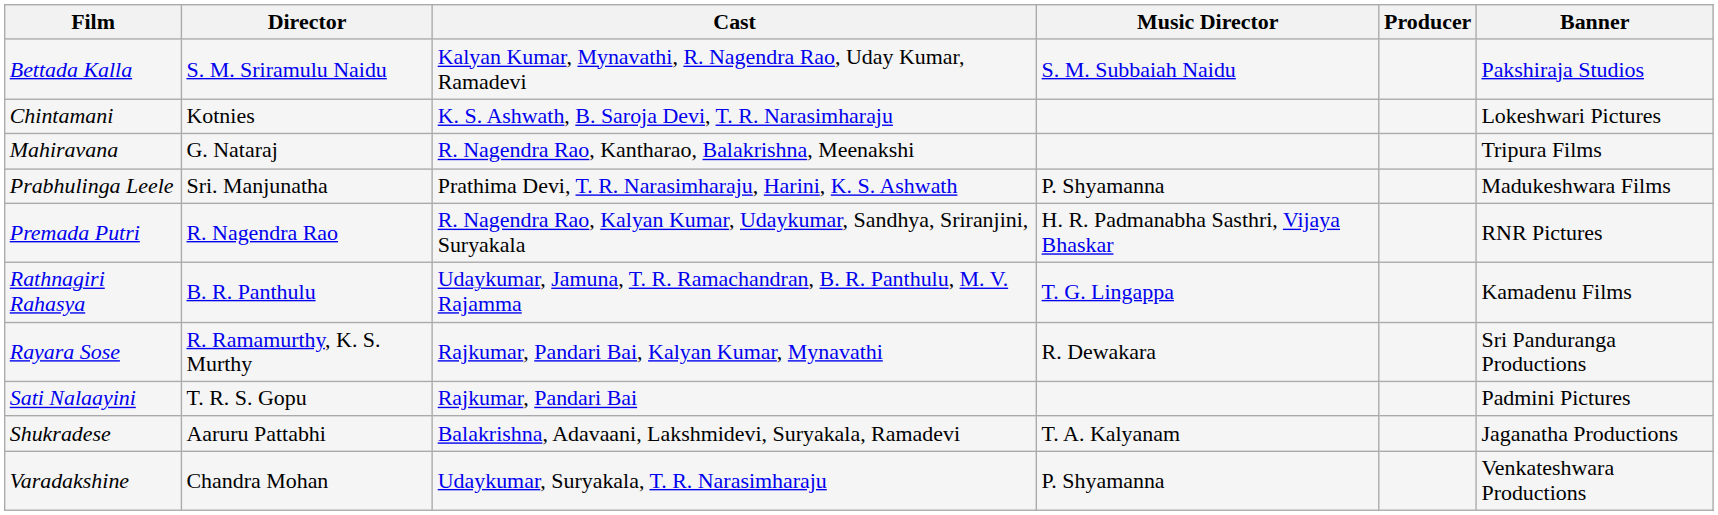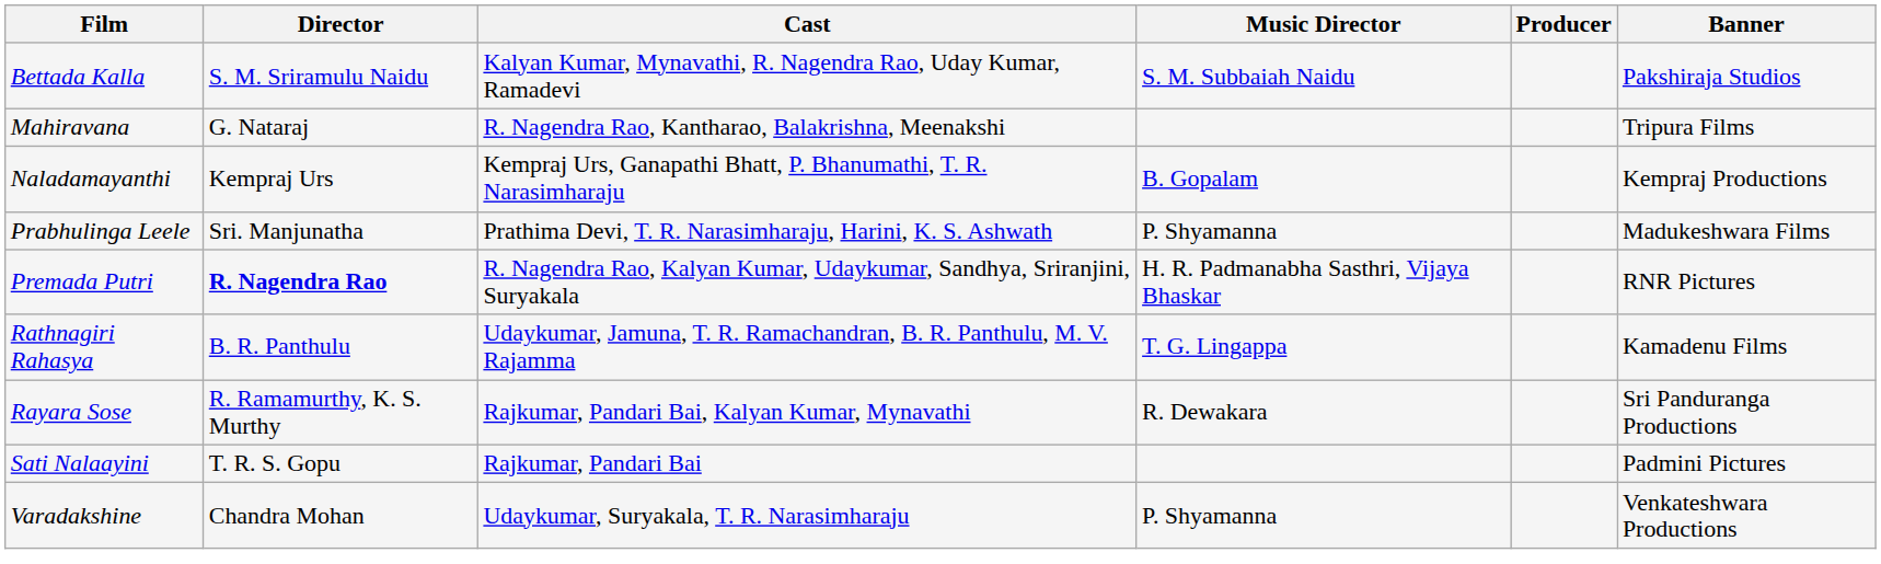 <table class="wikitable sortable" style="background:#f5f5f5;">
 <tr>
 <th>Film</th>
 <th>Director</th>
 <th>Cast</th>
 <th>Music Director</th>
 <th>Producer</th>
 <th>Banner</th>
 </tr>
 <tr>
 <td><em><a href='#'>Bettada Kalla</a></em></td>
 <td><a href='#'>S. M. Sriramulu Naidu</a></td>
 <td><a href='#'>Kalyan Kumar</a>, <a href='#'>Mynavathi</a>, <a href='#'>R. Nagendra Rao</a>, Uday Kumar, Ramadevi</td>
 <td><a href='#'>S. M. Subbaiah Naidu</a></td>
 <td></td>
 <td><a href='#'>Pakshiraja Studios</a></td>
 </tr>
 <tr>
-<td><em>Chintamani</em></td>
-<td>Kotnies</td>
-<td><a href='#'>K. S. Ashwath</a>, <a href='#'>B. Saroja Devi</a>, <a href='#'>T. R. Narasimharaju</a></td>
-<td></td>
-<td></td>
-<td>Lokeshwari Pictures</td>
-</tr>
-<tr>
 <td><em>Mahiravana</em></td>
 <td>G. Nataraj</td>
 <td><a href='#'>R. Nagendra Rao</a>, Kantharao, <a href='#'>Balakrishna</a>, Meenakshi</td>
 <td></td>
 <td></td>
 <td>Tripura Films</td>
+</tr>
+<tr>
+<td><em>Naladamayanthi</em></td>
+<td>Kempraj Urs</td>
+<td>Kempraj Urs, Ganapathi Bhatt, <a href='#'>P. Bhanumathi</a>, <a href='#'>T. R. Narasimharaju</a></td>
+<td><a href='#'>B. Gopalam</a></td>
+<td></td>
+<td>Kempraj Productions</td>
 </tr>
 <tr>
 <td><em>Prabhulinga Leele</em></td>
 <td>Sri. Manjunatha</td>
 <td>Prathima Devi, <a href='#'>T. R. Narasimharaju</a>, <a href='#'>Harini</a>, <a href='#'>K. S. Ashwath</a></td>
 <td>P. Shyamanna</td>
 <td></td>
 <td>Madukeshwara Films</td>
 </tr>
 <tr>
 <td><em><a href='#'>Premada Putri</a></em></td>
-<td><a href='#'>R. Nagendra Rao</a></td>
+<td><strong><a href='#'>R. Nagendra Rao</a></strong></td>
 <td><a href='#'>R. Nagendra Rao</a>, <a href='#'>Kalyan Kumar</a>, <a href='#'>Udaykumar</a>, Sandhya, Sriranjini, Suryakala</td>
 <td>H. R. Padmanabha Sasthri, <a href='#'>Vijaya Bhaskar</a></td>
 <td></td>
 <td>RNR Pictures</td>
 </tr>
 <tr>
 <td><em><a href='#'>Rathnagiri Rahasya</a></em></td>
 <td><a href='#'>B. R. Panthulu</a></td>
 <td><a href='#'>Udaykumar</a>, <a href='#'>Jamuna</a>, <a href='#'>T. R. Ramachandran</a>, <a href='#'>B. R. Panthulu</a>, <a href='#'>M. V. Rajamma</a></td>
 <td><a href='#'>T. G. Lingappa</a></td>
 <td></td>
 <td>Kamadenu Films</td>
 </tr>
 <tr>
 <td><em><a href='#'>Rayara Sose</a></em></td>
 <td><a href='#'>R. Ramamurthy</a>, K. S. Murthy</td>
 <td><a href='#'>Rajkumar</a>, <a href='#'>Pandari Bai</a>, <a href='#'>Kalyan Kumar</a>, <a href='#'>Mynavathi</a></td>
 <td>R. Dewakara</td>
 <td></td>
 <td>Sri Panduranga Productions</td>
 </tr>
 <tr>
 <td><em><a href='#'>Sati Nalaayini</a></em></td>
 <td>T. R. S. Gopu</td>
 <td><a href='#'>Rajkumar</a>, <a href='#'>Pandari Bai</a></td>
 <td></td>
 <td></td>
 <td>Padmini Pictures</td>
 </tr>
 <tr>
-<td><em>Shukradese</em></td>
-<td>Aaruru Pattabhi</td>
-<td><a href='#'>Balakrishna</a>, Adavaani, Lakshmidevi, Suryakala, Ramadevi</td>
-<td>T. A. Kalyanam</td>
-<td></td>
-<td>Jaganatha Productions</td>
-</tr>
-<tr>
 <td><em>Varadakshine</em></td>
 <td>Chandra Mohan</td>
 <td><a href='#'>Udaykumar</a>, Suryakala, <a href='#'>T. R. Narasimharaju</a></td>
 <td>P. Shyamanna</td>
 <td></td>
 <td>Venkateshwara Productions</td>
 </tr>
 </table>
